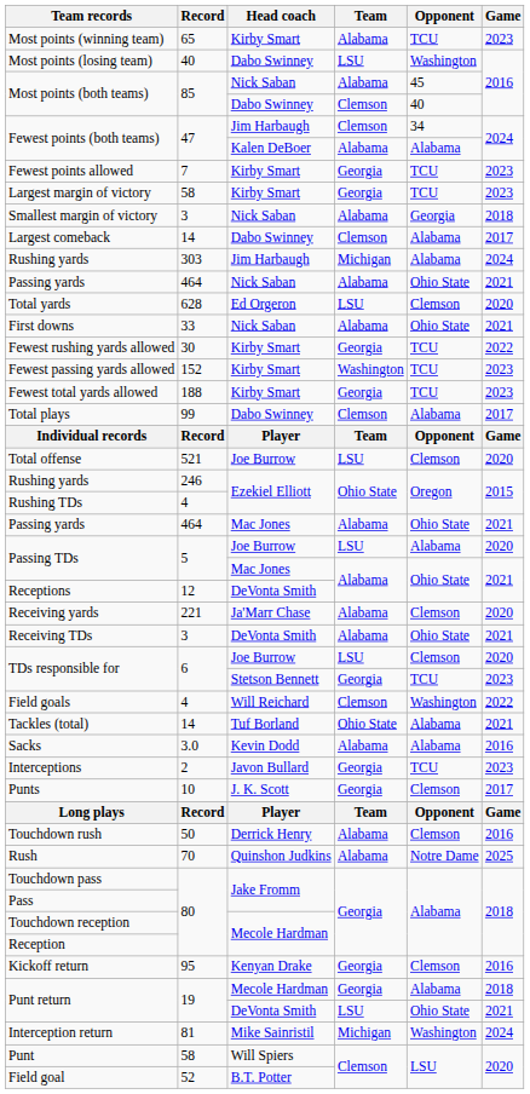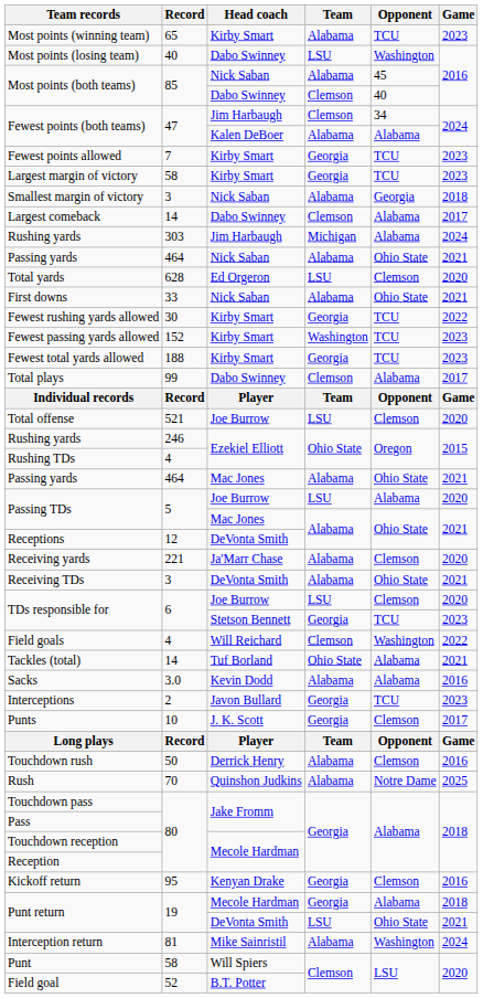 <table class="wikitable">
 <tr>
 <th>Team records</th>
 <th>Record</th>
 <th>Head coach</th>
 <th>Team</th>
 <th>Opponent</th>
 <th>Game</th>
 </tr>
 <tr>
 <td>Most points (winning team)</td>
 <td>65</td>
 <td><a href='#'>Kirby Smart</a></td>
 <td><a href='#'>Alabama</a></td>
 <td><a href='#'>TCU</a></td>
 <td><a href='#'>2023</a></td>
 </tr>
 <tr>
 <td>Most points (losing team)</td>
 <td>40</td>
 <td><a href='#'>Dabo Swinney</a></td>
 <td><a href='#'>LSU</a></td>
 <td><a href='#'>Washington</a></td>
 <td rowspan="3"><a href='#'>2016</a></td>
 </tr>
 <tr>
 <td rowspan="2">Most points (both teams)</td>
 <td rowspan="2">85</td>
 <td><a href='#'>Nick Saban</a></td>
 <td><a href='#'>Alabama</a></td>
 <td>45</td>
 </tr>
 <tr>
 <td><a href='#'>Dabo Swinney</a></td>
 <td><a href='#'>Clemson</a></td>
 <td>40</td>
 </tr>
 <tr>
 <td rowspan="2">Fewest points (both teams)</td>
 <td rowspan="2">47</td>
 <td><a href='#'>Jim Harbaugh</a></td>
 <td><a href='#'>Clemson</a></td>
 <td>34</td>
 <td rowspan="2"><a href='#'>2024</a></td>
 </tr>
 <tr>
 <td><a href='#'>Kalen DeBoer</a></td>
 <td><a href='#'>Alabama</a></td>
 <td><a href='#'>Alabama</a></td>
 </tr>
 <tr>
 <td>Fewest points allowed</td>
 <td>7</td>
 <td><a href='#'>Kirby Smart</a></td>
 <td><a href='#'>Georgia</a></td>
 <td><a href='#'>TCU</a></td>
 <td><a href='#'>2023</a></td>
 </tr>
 <tr>
 <td>Largest margin of victory</td>
 <td>58</td>
 <td><a href='#'>Kirby Smart</a></td>
 <td><a href='#'>Georgia</a></td>
 <td><a href='#'>TCU</a></td>
 <td><a href='#'>2023</a></td>
 </tr>
 <tr>
 <td>Smallest margin of victory</td>
 <td>3</td>
 <td><a href='#'>Nick Saban</a></td>
 <td><a href='#'>Alabama</a></td>
 <td><a href='#'>Georgia</a></td>
 <td><a href='#'>2018</a></td>
 </tr>
 <tr>
 <td>Largest comeback</td>
 <td>14</td>
 <td><a href='#'>Dabo Swinney</a></td>
 <td><a href='#'>Clemson</a></td>
 <td><a href='#'>Alabama</a></td>
 <td><a href='#'>2017</a></td>
 </tr>
 <tr>
 <td>Rushing yards</td>
 <td>303</td>
 <td><a href='#'>Jim Harbaugh</a></td>
 <td><a href='#'>Michigan</a></td>
 <td><a href='#'>Alabama</a></td>
 <td><a href='#'>2024</a></td>
 </tr>
 <tr>
 <td>Passing yards</td>
 <td>464</td>
 <td><a href='#'>Nick Saban</a></td>
 <td><a href='#'>Alabama</a></td>
 <td><a href='#'>Ohio State</a></td>
 <td><a href='#'>2021</a></td>
 </tr>
 <tr>
 <td>Total yards</td>
 <td>628</td>
 <td><a href='#'>Ed Orgeron</a></td>
 <td><a href='#'>LSU</a></td>
 <td><a href='#'>Clemson</a></td>
 <td><a href='#'>2020</a></td>
 </tr>
 <tr>
 <td>First downs</td>
 <td>33</td>
 <td><a href='#'>Nick Saban</a></td>
 <td><a href='#'>Alabama</a></td>
 <td><a href='#'>Ohio State</a></td>
 <td><a href='#'>2021</a></td>
 </tr>
 <tr>
 <td>Fewest rushing yards allowed</td>
 <td>30</td>
 <td><a href='#'>Kirby Smart</a></td>
 <td><a href='#'>Georgia</a></td>
 <td><a href='#'>TCU</a></td>
 <td><a href='#'>2022</a></td>
 </tr>
 <tr>
 <td>Fewest passing yards allowed</td>
 <td>152</td>
 <td><a href='#'>Kirby Smart</a></td>
 <td><a href='#'>Washington</a></td>
 <td><a href='#'>TCU</a></td>
 <td><a href='#'>2023</a></td>
 </tr>
 <tr>
 <td>Fewest total yards allowed</td>
 <td>188</td>
 <td><a href='#'>Kirby Smart</a></td>
 <td><a href='#'>Georgia</a></td>
 <td><a href='#'>TCU</a></td>
 <td><a href='#'>2023</a></td>
 </tr>
 <tr>
 <td>Total plays</td>
 <td>99</td>
 <td><a href='#'>Dabo Swinney</a></td>
 <td><a href='#'>Clemson</a></td>
 <td><a href='#'>Alabama</a></td>
 <td><a href='#'>2017</a></td>
 </tr>
 <tr>
 <th>Individual records</th>
 <th>Record</th>
 <th>Player</th>
 <th>Team</th>
 <th>Opponent</th>
 <th>Game</th>
 </tr>
 <tr>
 <td>Total offense</td>
 <td>521</td>
 <td><a href='#'>Joe Burrow</a></td>
 <td><a href='#'>LSU</a></td>
 <td><a href='#'>Clemson</a></td>
 <td><a href='#'>2020</a></td>
 </tr>
 <tr>
 <td>Rushing yards</td>
 <td>246</td>
 <td rowspan="2"><a href='#'>Ezekiel Elliott</a></td>
 <td rowspan="2"><a href='#'>Ohio State</a></td>
 <td rowspan="2"><a href='#'>Oregon</a></td>
 <td rowspan="2"><a href='#'>2015</a></td>
 </tr>
 <tr>
 <td>Rushing TDs</td>
 <td>4</td>
 </tr>
 <tr>
 <td>Passing yards</td>
 <td>464</td>
 <td><a href='#'>Mac Jones</a></td>
 <td><a href='#'>Alabama</a></td>
 <td><a href='#'>Ohio State</a></td>
 <td><a href='#'>2021</a></td>
 </tr>
 <tr>
 <td rowspan="2">Passing TDs</td>
 <td rowspan="2">5</td>
 <td><a href='#'>Joe Burrow</a></td>
 <td><a href='#'>LSU</a></td>
 <td><a href='#'>Alabama</a></td>
 <td><a href='#'>2020</a></td>
 </tr>
 <tr>
 <td><a href='#'>Mac Jones</a></td>
 <td rowspan="2"><a href='#'>Alabama</a></td>
 <td rowspan="2"><a href='#'>Ohio State</a></td>
 <td rowspan="2"><a href='#'>2021</a></td>
 </tr>
 <tr>
 <td>Receptions</td>
 <td>12</td>
 <td><a href='#'>DeVonta Smith</a></td>
 </tr>
 <tr>
 <td>Receiving yards</td>
 <td>221</td>
 <td><a href='#'>Ja'Marr Chase</a></td>
 <td><a href='#'>Alabama</a></td>
 <td><a href='#'>Clemson</a></td>
 <td><a href='#'>2020</a></td>
 </tr>
 <tr>
 <td>Receiving TDs</td>
 <td>3</td>
 <td><a href='#'>DeVonta Smith</a></td>
 <td><a href='#'>Alabama</a></td>
 <td><a href='#'>Ohio State</a></td>
 <td><a href='#'>2021</a></td>
 </tr>
 <tr>
 <td rowspan="2">TDs responsible for</td>
 <td rowspan="2">6</td>
 <td><a href='#'>Joe Burrow</a></td>
 <td><a href='#'>LSU</a></td>
 <td><a href='#'>Clemson</a></td>
 <td><a href='#'>2020</a></td>
 </tr>
 <tr>
 <td><a href='#'>Stetson Bennett</a></td>
 <td><a href='#'>Georgia</a></td>
 <td><a href='#'>TCU</a></td>
 <td><a href='#'>2023</a></td>
 </tr>
 <tr>
 <td>Field goals</td>
 <td>4</td>
 <td><a href='#'>Will Reichard</a></td>
 <td><a href='#'>Clemson</a></td>
 <td><a href='#'>Washington</a></td>
 <td><a href='#'>2022</a></td>
 </tr>
 <tr>
 <td>Tackles (total)</td>
 <td>14</td>
 <td><a href='#'>Tuf Borland</a></td>
 <td><a href='#'>Ohio State</a></td>
 <td><a href='#'>Alabama</a></td>
 <td><a href='#'>2021</a></td>
 </tr>
 <tr>
 <td>Sacks</td>
 <td>3.0</td>
 <td><a href='#'>Kevin Dodd</a></td>
 <td><a href='#'>Alabama</a></td>
 <td><a href='#'>Alabama</a></td>
 <td><a href='#'>2016</a></td>
 </tr>
 <tr>
 <td>Interceptions</td>
 <td>2</td>
 <td><a href='#'>Javon Bullard</a></td>
 <td><a href='#'>Georgia</a></td>
 <td><a href='#'>TCU</a></td>
 <td><a href='#'>2023</a></td>
 </tr>
 <tr>
 <td>Punts</td>
 <td>10</td>
 <td><a href='#'>J. K. Scott</a></td>
 <td><a href='#'>Georgia</a></td>
 <td><a href='#'>Clemson</a></td>
 <td><a href='#'>2017</a></td>
 </tr>
 <tr>
 <th>Long plays</th>
 <th>Record</th>
 <th>Player</th>
 <th>Team</th>
 <th>Opponent</th>
 <th>Game</th>
 </tr>
 <tr>
 <td>Touchdown rush</td>
 <td>50</td>
 <td><a href='#'>Derrick Henry</a></td>
 <td><a href='#'>Alabama</a></td>
 <td><a href='#'>Clemson</a></td>
 <td><a href='#'>2016</a></td>
 </tr>
 <tr>
 <td>Rush</td>
 <td>70</td>
 <td><a href='#'>Quinshon Judkins</a></td>
 <td><a href='#'>Alabama</a></td>
 <td><a href='#'>Notre Dame</a></td>
 <td><a href='#'>2025</a></td>
 </tr>
 <tr>
 <td>Touchdown pass</td>
 <td rowspan="4">80</td>
 <td rowspan="2"><a href='#'>Jake Fromm</a></td>
 <td rowspan="4"><a href='#'>Georgia</a></td>
 <td rowspan="4"><a href='#'>Alabama</a></td>
 <td rowspan="4"><a href='#'>2018</a></td>
 </tr>
 <tr>
 <td>Pass</td>
 </tr>
 <tr>
 <td>Touchdown reception</td>
 <td rowspan="2"><a href='#'>Mecole Hardman</a></td>
 </tr>
 <tr>
 <td>Reception</td>
 </tr>
 <tr>
 <td>Kickoff return</td>
 <td>95</td>
 <td><a href='#'>Kenyan Drake</a></td>
 <td><a href='#'>Georgia</a></td>
 <td><a href='#'>Clemson</a></td>
 <td><a href='#'>2016</a></td>
 </tr>
 <tr>
 <td rowspan="2">Punt return</td>
 <td rowspan="2">19</td>
 <td><a href='#'>Mecole Hardman</a></td>
 <td><a href='#'>Georgia</a></td>
 <td><a href='#'>Alabama</a></td>
 <td><a href='#'>2018</a></td>
 </tr>
 <tr>
 <td><a href='#'>DeVonta Smith</a></td>
 <td><a href='#'>LSU</a></td>
 <td><a href='#'>Ohio State</a></td>
 <td><a href='#'>2021</a></td>
 </tr>
 <tr>
 <td>Interception return</td>
 <td>81</td>
 <td><a href='#'>Mike Sainristil</a></td>
-<td><a href='#'>Michigan</a></td>
+<td><a href='#'>Alabama</a></td>
 <td><a href='#'>Washington</a></td>
 <td><a href='#'>2024</a></td>
 </tr>
 <tr>
 <td>Punt</td>
 <td>58</td>
 <td>Will Spiers</td>
 <td rowspan="2"><a href='#'>Clemson</a></td>
 <td rowspan="2"><a href='#'>LSU</a></td>
 <td rowspan="2"><a href='#'>2020</a></td>
 </tr>
 <tr>
 <td>Field goal</td>
 <td>52</td>
 <td><a href='#'>B.T. Potter</a></td>
 </tr>
 </table>
